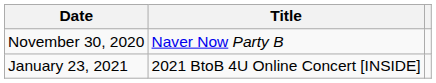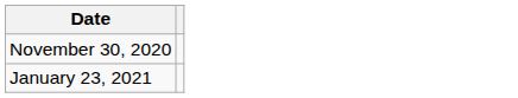 <table class="wikitable plainrowheaders">
 <tr>
 <th>Date</th>
-<th>Title</th>
 <th></th>
 </tr>
 <tr>
 <td>November 30, 2020</td>
-<td><a href='#'>Naver Now</a> <em>Party B</em></td>
 <td></td>
 </tr>
 <tr>
 <td>January 23, 2021</td>
-<td>2021 BtoB 4U Online Concert [INSIDE]</td>
 <td></td>
 </tr>
 </table>
